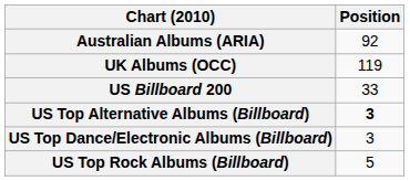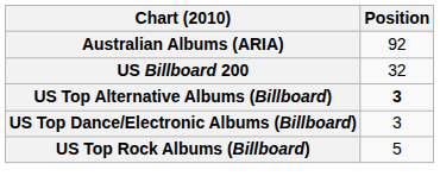 <table class="wikitable sortable plainrowheaders" style="text-align:center">
 <tr>
 <th scope="col">Chart (2010)</th>
 <th scope="col">Position</th>
 </tr>
 <tr>
 <th scope="row">Australian Albums (ARIA)</th>
 <td>92</td>
 </tr>
 <tr>
-<th scope="row">UK Albums (OCC)</th>
-<td>119</td>
-</tr>
-<tr>
 <th scope="row">US <em>Billboard</em> 200</th>
-<td>33</td>
+<td>32</td>
 </tr>
 <tr>
 <th scope="row">US Top Alternative Albums (<em>Billboard</em>)</th>
 <td><strong>3</strong></td>
 </tr>
 <tr>
 <th scope="row">US Top Dance/Electronic Albums (<em>Billboard</em>)</th>
 <td>3</td>
 </tr>
 <tr>
 <th scope="row">US Top Rock Albums (<em>Billboard</em>)</th>
 <td>5</td>
 </tr>
 </table>
